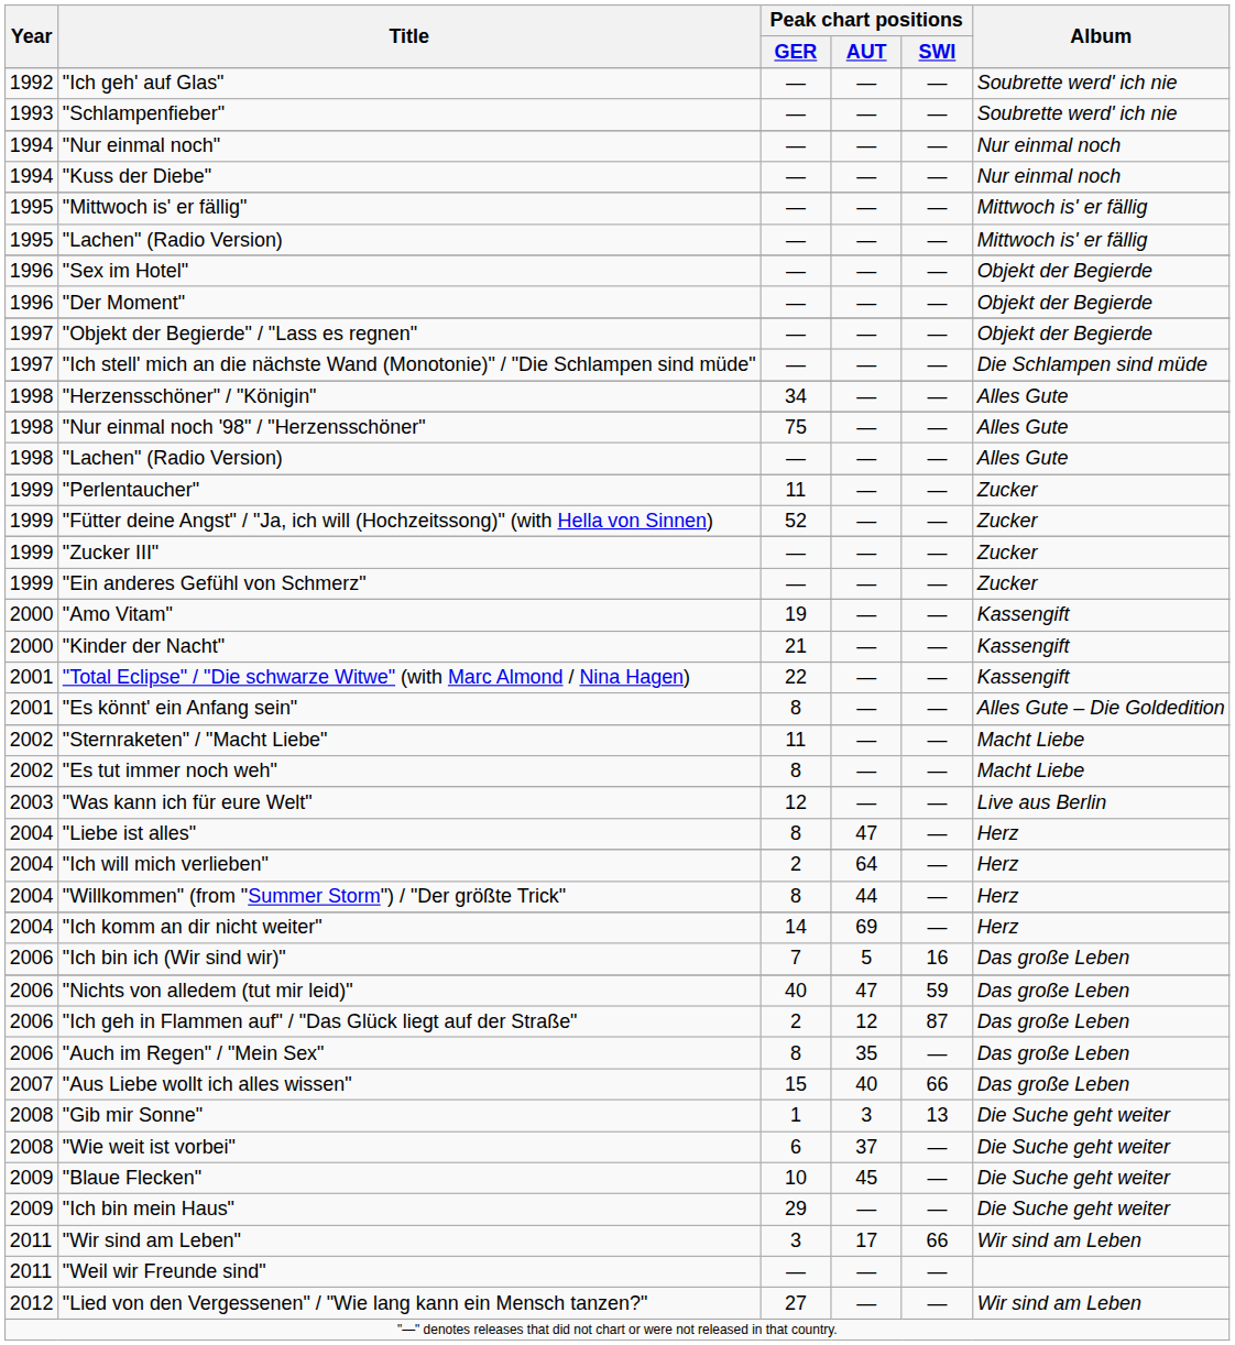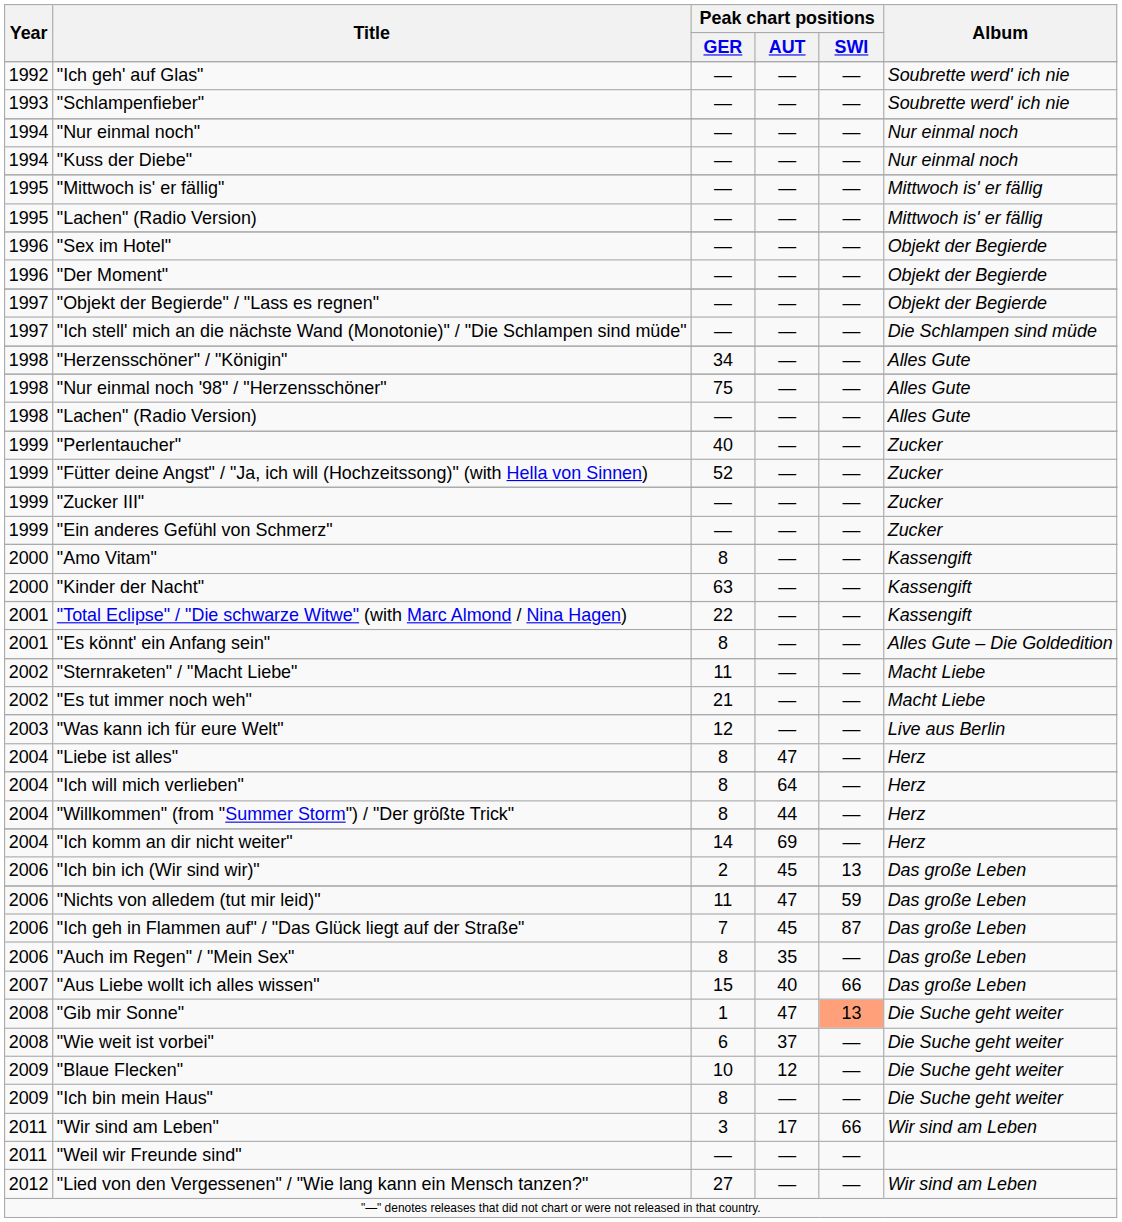 <table class="wikitable">
 <tr>
 <th rowspan="2">Year</th>
 <th rowspan="2">Title</th>
 <th colspan="3">Peak chart positions</th>
 <th rowspan="2">Album</th>
 </tr>
 <tr>
 <th width="50"><a href='#'>GER</a></th>
 <th width="50"><a href='#'>AUT</a></th>
 <th width="50"><a href='#'>SWI</a></th>
 </tr>
 <tr>
 </tr>
 <tr>
 <td>1992</td>
 <td>"Ich geh' auf Glas"</td>
 <td align="center">—</td>
 <td align="center">—</td>
 <td align="center">—</td>
 <td><em>Soubrette werd' ich nie</em></td>
 </tr>
 <tr>
 <td>1993</td>
 <td>"Schlampenfieber"</td>
 <td align="center">—</td>
 <td align="center">—</td>
 <td align="center">—</td>
 <td><em>Soubrette werd' ich nie</em></td>
 </tr>
 <tr>
 </tr>
 <tr>
 <td>1994</td>
 <td>"Nur einmal noch"</td>
 <td align="center">—</td>
 <td align="center">—</td>
 <td align="center">—</td>
 <td><em>Nur einmal noch</em></td>
 </tr>
 <tr>
 <td>1994</td>
 <td>"Kuss der Diebe"</td>
 <td align="center">—</td>
 <td align="center">—</td>
 <td align="center">—</td>
 <td><em>Nur einmal noch</em></td>
 </tr>
 <tr>
 </tr>
 <tr>
 <td>1995</td>
 <td>"Mittwoch is' er fällig"</td>
 <td align="center">—</td>
 <td align="center">—</td>
 <td align="center">—</td>
 <td><em>Mittwoch is' er fällig</em></td>
 </tr>
 <tr>
 <td>1995</td>
 <td>"Lachen" (Radio Version)</td>
 <td align="center">—</td>
 <td align="center">—</td>
 <td align="center">—</td>
 <td><em>Mittwoch is' er fällig</em></td>
 </tr>
 <tr>
 </tr>
 <tr>
 <td>1996</td>
 <td>"Sex im Hotel"</td>
 <td align="center">—</td>
 <td align="center">—</td>
 <td align="center">—</td>
 <td><em>Objekt der Begierde</em></td>
 </tr>
 <tr>
 <td>1996</td>
 <td>"Der Moment"</td>
 <td align="center">—</td>
 <td align="center">—</td>
 <td align="center">—</td>
 <td><em>Objekt der Begierde</em></td>
 </tr>
 <tr>
 </tr>
 <tr>
 <td>1997</td>
 <td>"Objekt der Begierde" / "Lass es regnen"</td>
 <td align="center">—</td>
 <td align="center">—</td>
 <td align="center">—</td>
 <td><em>Objekt der Begierde</em></td>
 </tr>
 <tr>
 <td>1997</td>
 <td>"Ich stell' mich an die nächste Wand (Monotonie)" / "Die Schlampen sind müde"</td>
 <td align="center">—</td>
 <td align="center">—</td>
 <td align="center">—</td>
 <td><em>Die Schlampen sind müde</em></td>
 </tr>
 <tr>
 </tr>
 <tr>
 <td>1998</td>
 <td>"Herzensschöner" / "Königin"</td>
 <td align="center">34</td>
 <td align="center">—</td>
 <td align="center">—</td>
 <td><em>Alles Gute</em></td>
 </tr>
 <tr>
 </tr>
 <tr>
 <td>1998</td>
 <td>"Nur einmal noch '98" / "Herzensschöner"</td>
 <td align="center">75</td>
 <td align="center">—</td>
 <td align="center">—</td>
 <td><em>Alles Gute</em></td>
 </tr>
 <tr>
 <td>1998</td>
 <td>"Lachen" (Radio Version)</td>
 <td align="center">—</td>
 <td align="center">—</td>
 <td align="center">—</td>
 <td><em>Alles Gute</em></td>
 </tr>
 <tr>
 </tr>
 <tr>
 <td>1999</td>
 <td>"Perlentaucher"</td>
-<td align="center">11</td>
+<td align="center">40</td>
 <td align="center">—</td>
 <td align="center">—</td>
 <td><em>Zucker</em></td>
 </tr>
 <tr>
 <td>1999</td>
 <td>"Fütter deine Angst" / "Ja, ich will (Hochzeitssong)" (with <a href='#'>Hella von Sinnen</a>)</td>
 <td align="center">52</td>
 <td align="center">—</td>
 <td align="center">—</td>
 <td><em>Zucker</em></td>
 </tr>
 <tr>
 </tr>
 <tr>
 <td>1999</td>
 <td>"Zucker III"</td>
 <td align="center">—</td>
 <td align="center">—</td>
 <td align="center">—</td>
 <td><em>Zucker</em></td>
 </tr>
 <tr>
 <td>1999</td>
 <td>"Ein anderes Gefühl von Schmerz"</td>
 <td align="center">—</td>
 <td align="center">—</td>
 <td align="center">—</td>
 <td><em>Zucker</em></td>
 </tr>
 <tr>
 </tr>
 <tr>
 <td>2000</td>
 <td>"Amo Vitam"</td>
-<td align="center">19</td>
+<td align="center">8</td>
 <td align="center">—</td>
 <td align="center">—</td>
 <td><em>Kassengift</em></td>
 </tr>
 <tr>
 <td>2000</td>
 <td>"Kinder der Nacht"</td>
-<td align="center">21</td>
+<td align="center">63</td>
 <td align="center">—</td>
 <td align="center">—</td>
 <td><em>Kassengift</em></td>
 </tr>
 <tr>
 </tr>
 <tr>
 <td>2001</td>
 <td><a href='#'>"Total Eclipse" / "Die schwarze Witwe"</a> (with <a href='#'>Marc Almond</a> / <a href='#'>Nina Hagen</a>)</td>
 <td align="center">22</td>
 <td align="center">—</td>
 <td align="center">—</td>
 <td><em>Kassengift</em></td>
 </tr>
 <tr>
 <td>2001</td>
 <td>"Es könnt' ein Anfang sein"</td>
 <td align="center">8</td>
 <td align="center">—</td>
 <td align="center">—</td>
 <td><em>Alles Gute – Die Goldedition</em></td>
 </tr>
 <tr>
 </tr>
 <tr>
 <td>2002</td>
 <td>"Sternraketen" / "Macht Liebe"</td>
 <td align="center">11</td>
 <td align="center">—</td>
 <td align="center">—</td>
 <td><em>Macht Liebe</em></td>
 </tr>
 <tr>
 <td>2002</td>
 <td>"Es tut immer noch weh"</td>
-<td align="center">8</td>
+<td align="center">21</td>
 <td align="center">—</td>
 <td align="center">—</td>
 <td><em>Macht Liebe</em></td>
 </tr>
 <tr>
 </tr>
 <tr>
 <td>2003</td>
 <td>"Was kann ich für eure Welt"</td>
 <td align="center">12</td>
 <td align="center">—</td>
 <td align="center">—</td>
 <td><em>Live aus Berlin</em></td>
 </tr>
 <tr>
 <td>2004</td>
 <td>"Liebe ist alles"</td>
 <td align="center">8</td>
 <td align="center">47</td>
 <td align="center">—</td>
 <td><em>Herz</em></td>
 </tr>
 <tr>
 </tr>
 <tr>
 <td>2004</td>
 <td>"Ich will mich verlieben"</td>
-<td align="center">2</td>
+<td align="center">8</td>
 <td align="center">64</td>
 <td align="center">—</td>
 <td><em>Herz</em></td>
 </tr>
 <tr>
 <td>2004</td>
 <td>"Willkommen" (from "<a href='#'>Summer Storm</a>") / "Der größte Trick"</td>
 <td align="center">8</td>
 <td align="center">44</td>
 <td align="center">—</td>
 <td><em>Herz</em></td>
 </tr>
 <tr>
 </tr>
 <tr>
 <td>2004</td>
 <td>"Ich komm an dir nicht weiter"</td>
 <td align="center">14</td>
 <td align="center">69</td>
 <td align="center">—</td>
 <td><em>Herz</em></td>
 </tr>
 <tr>
 <td>2006</td>
 <td>"Ich bin ich (Wir sind wir)"</td>
-<td align="center">7</td>
-<td align="center">5</td>
-<td align="center">16</td>
+<td align="center">2</td>
+<td align="center">45</td>
+<td align="center">13</td>
 <td><em>Das große Leben</em></td>
 </tr>
 <tr>
 </tr>
 <tr>
 <td>2006</td>
 <td>"Nichts von alledem (tut mir leid)"</td>
-<td align="center">40</td>
+<td align="center">11</td>
 <td align="center">47</td>
 <td align="center">59</td>
 <td><em>Das große Leben</em></td>
 </tr>
 <tr>
 <td>2006</td>
 <td>"Ich geh in Flammen auf" / "Das Glück liegt auf der Straße"</td>
-<td align="center">2</td>
-<td align="center">12</td>
+<td align="center">7</td>
+<td align="center">45</td>
 <td align="center">87</td>
 <td><em>Das große Leben</em></td>
 </tr>
 <tr>
 <td>2006</td>
 <td>"Auch im Regen" / "Mein Sex"</td>
 <td align="center">8</td>
 <td align="center">35</td>
 <td align="center">—</td>
 <td><em>Das große Leben</em></td>
 </tr>
 <tr>
 <td>2007</td>
 <td>"Aus Liebe wollt ich alles wissen"</td>
 <td align="center">15</td>
 <td align="center">40</td>
 <td align="center">66</td>
 <td><em>Das große Leben</em></td>
 </tr>
 <tr>
 <td>2008</td>
 <td>"Gib mir Sonne"</td>
 <td align="center">1</td>
-<td align="center">3</td>
-<td align="center">13</td>
+<td align="center">47</td>
+<td align="center" style="background: lightsalmon;">13</td>
 <td><em>Die Suche geht weiter</em></td>
 </tr>
 <tr>
 <td>2008</td>
 <td>"Wie weit ist vorbei"</td>
 <td align="center">6</td>
 <td align="center">37</td>
 <td align="center">—</td>
 <td><em>Die Suche geht weiter</em></td>
 </tr>
 <tr>
 <td>2009</td>
 <td>"Blaue Flecken"</td>
 <td align="center">10</td>
-<td align="center">45</td>
+<td align="center">12</td>
 <td align="center">—</td>
 <td><em>Die Suche geht weiter</em></td>
 </tr>
 <tr>
 <td>2009</td>
 <td>"Ich bin mein Haus"</td>
-<td align="center">29</td>
+<td align="center">8</td>
 <td align="center">—</td>
 <td align="center">—</td>
 <td><em>Die Suche geht weiter</em></td>
 </tr>
 <tr>
 <td>2011</td>
 <td>"Wir sind am Leben"</td>
 <td align="center">3</td>
 <td align="center">17</td>
 <td align="center">66</td>
 <td><em>Wir sind am Leben</em></td>
 </tr>
 <tr>
 <td>2011</td>
 <td>"Weil wir Freunde sind"</td>
 <td align="center">—</td>
 <td align="center">—</td>
 <td align="center">—</td>
 <td align="center"></td>
 </tr>
 <tr>
 <td>2012</td>
 <td>"Lied von den Vergessenen" / "Wie lang kann ein Mensch tanzen?"</td>
 <td align="center">27</td>
 <td align="center">—</td>
 <td align="center">—</td>
 <td><em>Wir sind am Leben</em></td>
 </tr>
 <tr>
 <td colspan="6" style="text-align:center; font-size:8pt;">"—" denotes releases that did not chart or were not released in that country.</td>
 </tr>
 </table>
